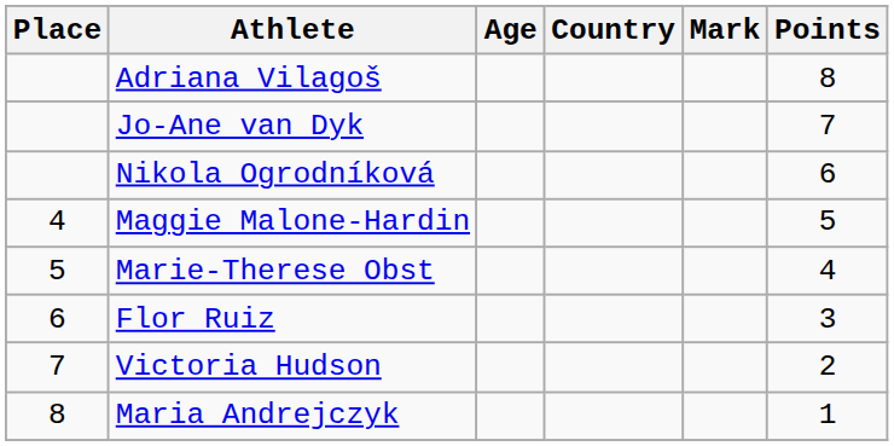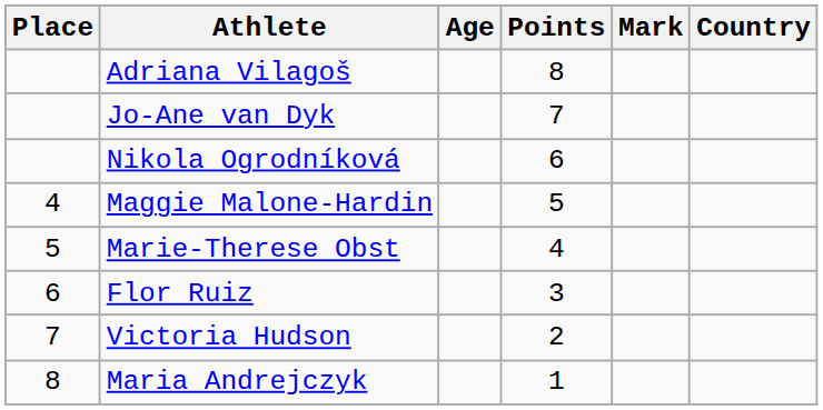 <table class="wikitable mw-datatable sortable">
 <tr>
 <th>Place</th>
 <th>Athlete</th>
 <th>Age</th>
+<th>Points</th>
+<th>Mark</th>
 <th>Country</th>
-<th>Mark</th>
-<th>Points</th>
 </tr>
 <tr>
 <td align=center></td>
 <td><a href='#'>Adriana Vilagoš</a></td>
 <td></td>
+<td align=center>8</td>
 <td></td>
 <td></td>
-<td align=center>8</td>
 </tr>
 <tr>
 <td align=center></td>
 <td><a href='#'>Jo-Ane van Dyk</a></td>
 <td></td>
+<td align=center>7</td>
 <td></td>
 <td></td>
-<td align=center>7</td>
 </tr>
 <tr>
 <td align=center></td>
 <td><a href='#'>Nikola Ogrodníková</a></td>
 <td></td>
+<td align=center>6</td>
 <td></td>
 <td></td>
-<td align=center>6</td>
 </tr>
 <tr>
 <td align=center>4</td>
 <td><a href='#'>Maggie Malone-Hardin</a></td>
 <td></td>
+<td align=center>5</td>
 <td></td>
 <td></td>
-<td align=center>5</td>
 </tr>
 <tr>
 <td align=center>5</td>
 <td><a href='#'>Marie-Therese Obst</a></td>
 <td></td>
+<td align=center>4</td>
 <td></td>
 <td></td>
-<td align=center>4</td>
 </tr>
 <tr>
 <td align=center>6</td>
 <td><a href='#'>Flor Ruiz</a></td>
 <td></td>
+<td align=center>3</td>
 <td></td>
 <td></td>
-<td align=center>3</td>
 </tr>
 <tr>
 <td align=center>7</td>
 <td><a href='#'>Victoria Hudson</a></td>
 <td></td>
+<td align=center>2</td>
 <td></td>
 <td></td>
-<td align=center>2</td>
 </tr>
 <tr>
 <td align=center>8</td>
 <td><a href='#'>Maria Andrejczyk</a></td>
 <td></td>
+<td align=center>1</td>
 <td></td>
 <td></td>
-<td align=center>1</td>
 </tr>
 </table>
